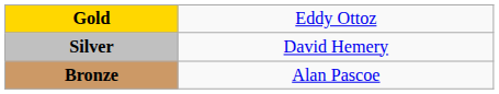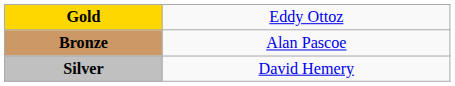 <table class="wikitable" style="text-align:center; " width="35%">
 <tr>
 <td bgcolor="gold"><strong>Gold</strong></td>
 <td><a href='#'>Eddy Ottoz</a><br>  <small><em></em></small></td>
 </tr>
 <tr>
+<td bgcolor="CC9966"><strong>Bronze</strong></td>
+<td><a href='#'>Alan Pascoe</a><br>  <small><em></em></small></td>
+</tr>
+<tr>
 <td bgcolor="silver"><strong>Silver</strong></td>
 <td><a href='#'>David Hemery</a><br>  <small><em></em></small></td>
 </tr>
-<tr>
-<td bgcolor="CC9966"><strong>Bronze</strong></td>
-<td><a href='#'>Alan Pascoe</a><br>  <small><em></em></small></td>
-</tr>
 </table>
